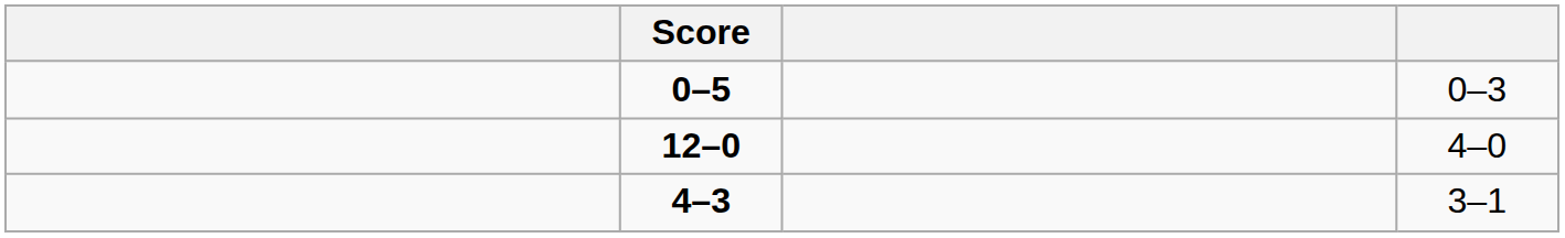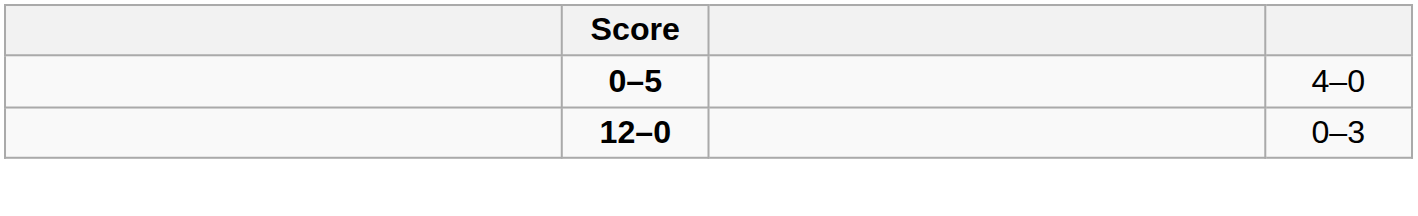 <table class="wikitable" style="text-align: center; ">
 <tr>
 <th align="right" width="270"></th>
 <th width="65">Score</th>
 <th align="left" width="270"></th>
 <th width="65"></th>
 </tr>
 <tr>
 <td align="left"></td>
 <td><strong>0–5</strong></td>
 <td align="left"><strong></strong></td>
-<td>0–3 <strong></strong></td>
+<td>4–0 <strong></strong></td>
 </tr>
 <tr>
 <td align="left"><strong></strong></td>
 <td><strong>12–0</strong></td>
 <td align="left"></td>
-<td>4–0 <strong></strong></td>
-</tr>
-<tr>
-<td align="left"><strong></strong></td>
-<td><strong>4–3</strong></td>
-<td align="left"></td>
-<td>3–1 <strong></strong></td>
+<td>0–3 <strong></strong></td>
 </tr>
 </table>
